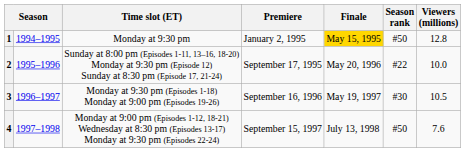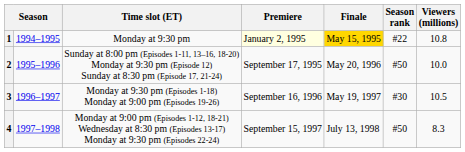 <table class="wikitable sortable plainrowheaders" style="text-align:center;">
 <tr>
 <th colspan="2">Season</th>
 <th scope="col">Time slot (ET)</th>
 <th scope="col">Premiere</th>
 <th scope="col">Finale</th>
 <th scope="col">Season <br>rank</th>
 <th scope="col">Viewers<br>(millions)</th>
 </tr>
 <tr>
 <th scope="row">1</th>
 <td><a href='#'>1994–1995</a></td>
 <td>Monday at 9:30 pm</td>
-<td style="text-align:left;">January 2, 1995</td>
+<td style="background: lightyellow; text-align:left;">January 2, 1995</td>
 <td style="background: gold; text-align:left;">May 15, 1995</td>
-<td style="text-align:center">#50 </td>
-<td style="text-align:center">12.8</td>
+<td style="text-align:center">#22</td>
+<td style="text-align:center">10.8</td>
 </tr>
 <tr>
 <th scope="row">2</th>
 <td><a href='#'>1995–1996</a></td>
 <td>Sunday at 8:00 pm <small>(Episodes 1-11, 13–16, 18-20)</small><br>Monday at 9:30 pm <small>(Episode 12)</small><br>Sunday at 8:30 pm <small>(Episode 17, 21-24)</small></td>
 <td style="text-align:left;">September 17, 1995</td>
 <td style="text-align:left;">May 20, 1996</td>
-<td style="text-align:center">#22</td>
+<td style="text-align:center">#50 </td>
 <td style="text-align:center">10.0</td>
 </tr>
 <tr>
 <th scope="row">3</th>
 <td><a href='#'>1996–1997</a></td>
 <td>Monday at 9:30 pm <small>(Episodes 1-18)</small><br>Monday at 9:00 pm <small>(Episodes 19-26)</small></td>
 <td style="text-align:left;">September 16, 1996</td>
 <td style="text-align:left;">May 19, 1997</td>
 <td style="text-align:center">#30</td>
 <td style="text-align:center">10.5</td>
 </tr>
 <tr>
 <th scope="row">4</th>
 <td><a href='#'>1997–1998</a></td>
 <td>Monday at 9:00 pm <small>(Episodes 1-12, 18-21)</small><br>Wednesday at 8:30 pm <small>(Episodes 13-17)</small><br>Monday at 9:30 pm <small>(Episodes 22-24)</small></td>
 <td style="text-align:left;">September 15, 1997</td>
 <td style="text-align:left;">July 13, 1998</td>
 <td style="text-align:center">#50</td>
-<td style="text-align:center">7.6</td>
+<td style="text-align:center">8.3</td>
 </tr>
 </table>
